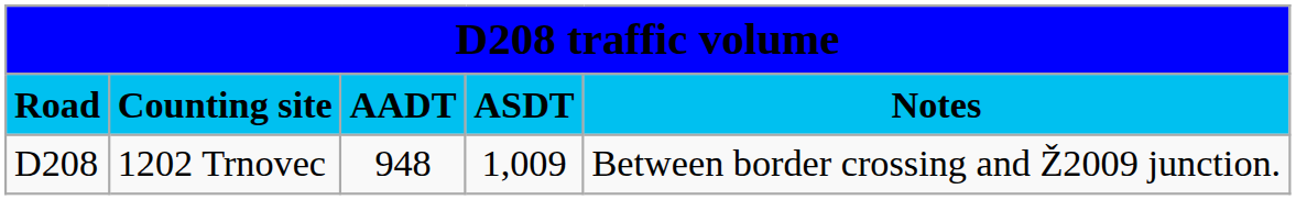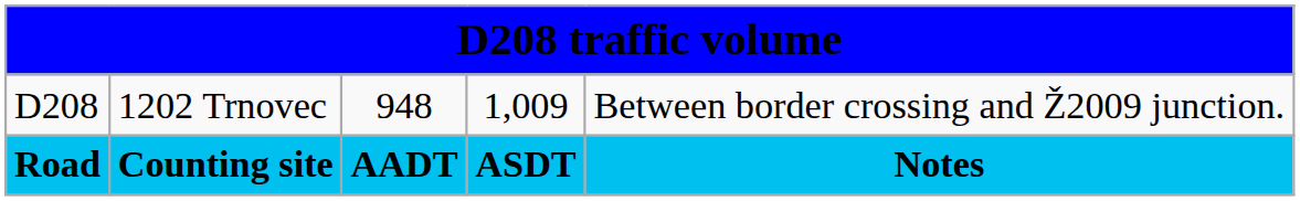 <table class="wikitable">
 <tr>
 <td colspan=5 bgcolor=blue align=center style=margin-top:15><span><big><strong>D208 traffic volume</strong></big></span></td>
+</tr>
+<tr>
+<td> D208</td>
+<td>1202 Trnovec</td>
+<td align=center>948</td>
+<td align=center>1,009</td>
+<td>Between border crossing and Ž2009 junction.</td>
 </tr>
 <tr>
 <td align=center bgcolor=00c0f0><strong>Road</strong></td>
 <td align=center bgcolor=00c0f0><strong>Counting site</strong></td>
 <td align=center bgcolor=00c0f0><strong>AADT</strong></td>
 <td align=center bgcolor=00c0f0><strong>ASDT</strong></td>
 <td align=center bgcolor=00c0f0><strong>Notes</strong></td>
 </tr>
-<tr>
-<td> D208</td>
-<td>1202 Trnovec</td>
-<td align=center>948</td>
-<td align=center>1,009</td>
-<td>Between border crossing and Ž2009 junction.</td>
-</tr>
 </table>
